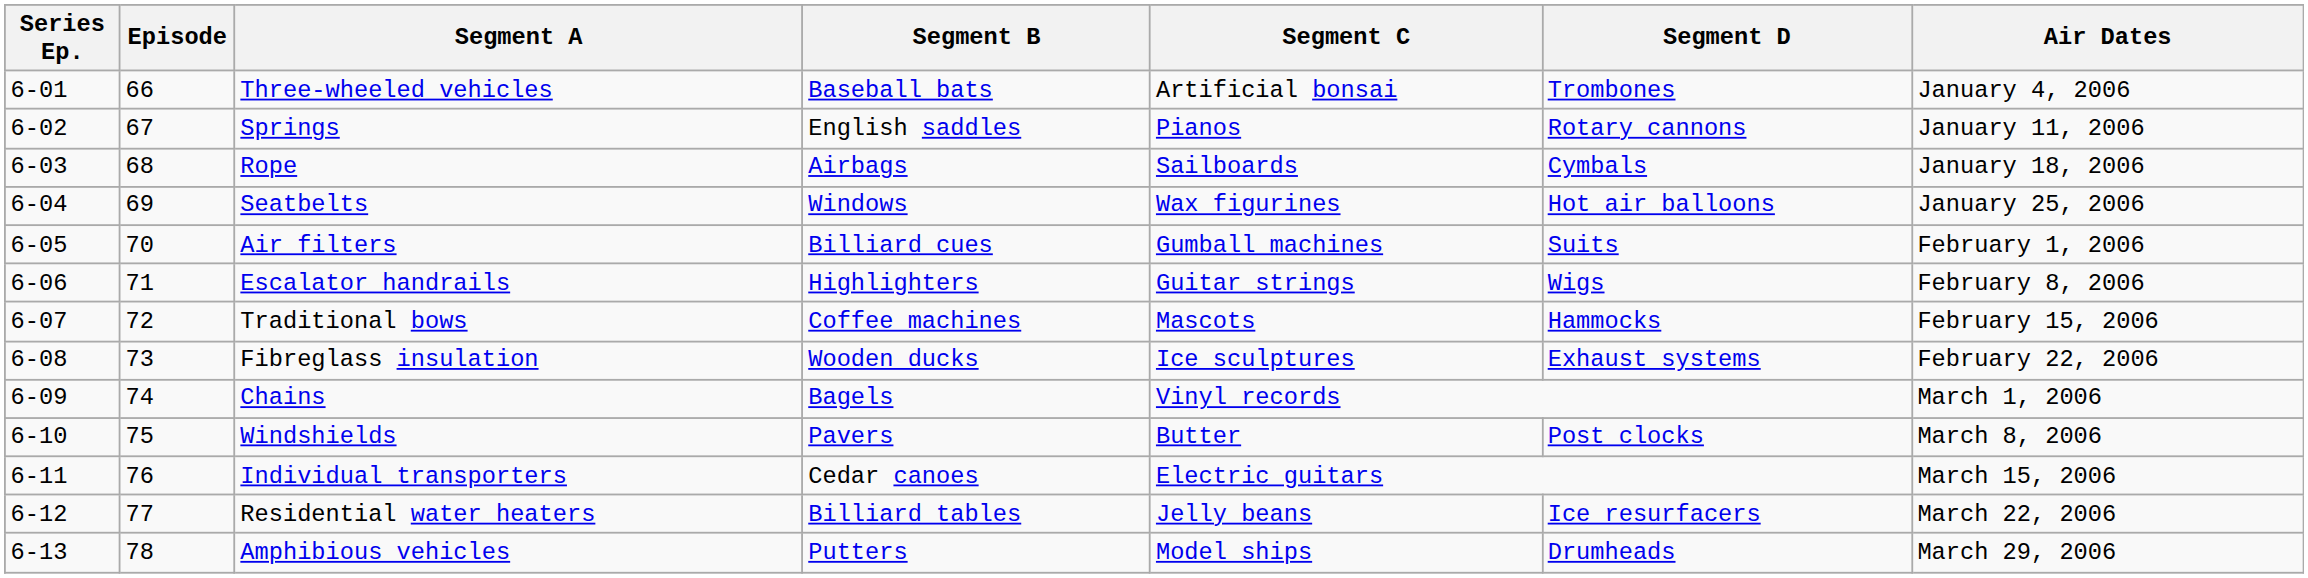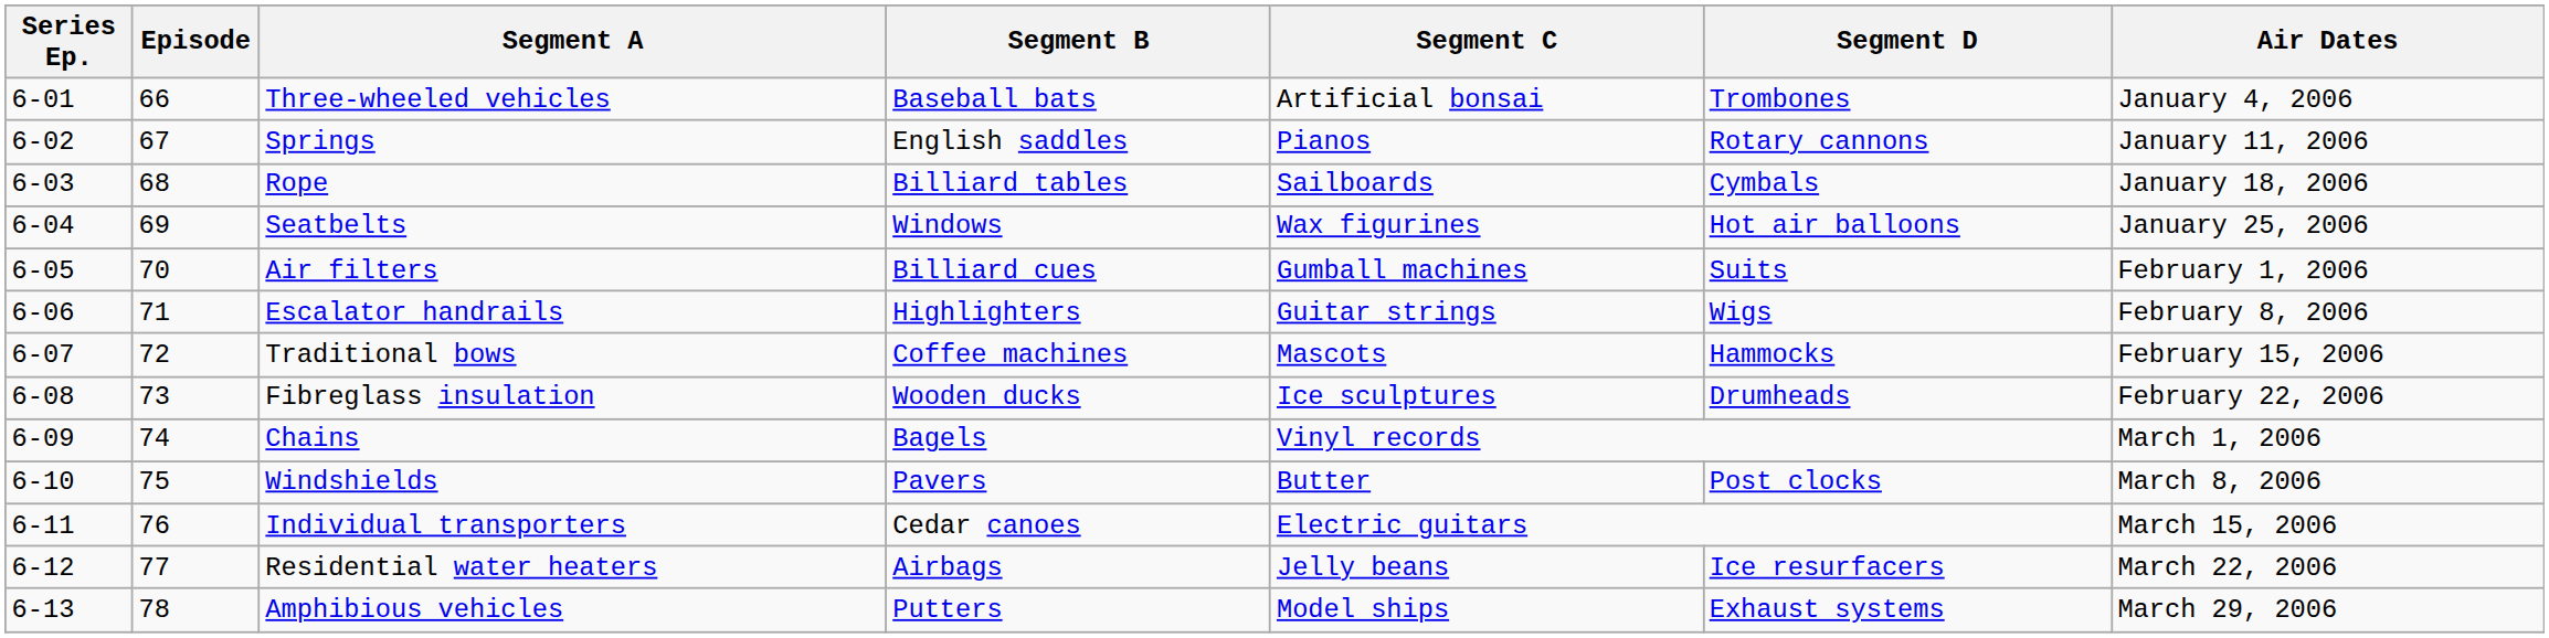 <table class="wikitable" style="width:100%;">
 <tr>
 <th style="width:5%;">Series Ep.</th>
 <th style="width:5%;">Episode</th>
 <th>Segment A</th>
 <th>Segment B</th>
 <th>Segment C</th>
 <th>Segment D</th>
 <th>Air Dates</th>
 </tr>
 <tr>
 <td>6-01</td>
 <td>66</td>
 <td><a href='#'>Three-wheeled vehicles</a></td>
 <td><a href='#'>Baseball bats</a></td>
 <td>Artificial <a href='#'>bonsai</a></td>
 <td><a href='#'>Trombones</a></td>
 <td>January 4, 2006</td>
 </tr>
 <tr>
 <td>6-02</td>
 <td>67</td>
 <td><a href='#'>Springs</a></td>
 <td>English <a href='#'>saddles</a></td>
 <td><a href='#'>Pianos</a></td>
 <td><a href='#'>Rotary cannons</a></td>
 <td>January 11, 2006</td>
 </tr>
 <tr>
 <td>6-03</td>
 <td>68</td>
 <td><a href='#'>Rope</a></td>
-<td><a href='#'>Airbags</a></td>
+<td><a href='#'>Billiard tables</a></td>
 <td><a href='#'>Sailboards</a></td>
 <td><a href='#'>Cymbals</a></td>
 <td>January 18, 2006</td>
 </tr>
 <tr>
 <td>6-04</td>
 <td>69</td>
 <td><a href='#'>Seatbelts</a></td>
 <td><a href='#'>Windows</a></td>
 <td><a href='#'>Wax figurines</a></td>
 <td><a href='#'>Hot air balloons</a></td>
 <td>January 25, 2006</td>
 </tr>
 <tr>
 <td>6-05</td>
 <td>70</td>
 <td><a href='#'>Air filters</a></td>
 <td><a href='#'>Billiard cues</a></td>
 <td><a href='#'>Gumball machines</a></td>
 <td><a href='#'>Suits</a></td>
 <td>February 1, 2006</td>
 </tr>
 <tr>
 <td>6-06</td>
 <td>71</td>
 <td><a href='#'>Escalator handrails</a></td>
 <td><a href='#'>Highlighters</a></td>
 <td><a href='#'>Guitar strings</a></td>
 <td><a href='#'>Wigs</a></td>
 <td>February 8, 2006</td>
 </tr>
 <tr>
 <td>6-07</td>
 <td>72</td>
 <td>Traditional <a href='#'>bows</a></td>
 <td><a href='#'>Coffee machines</a></td>
 <td><a href='#'>Mascots</a></td>
 <td><a href='#'>Hammocks</a></td>
 <td>February 15, 2006</td>
 </tr>
 <tr>
 <td>6-08</td>
 <td>73</td>
 <td>Fibreglass <a href='#'>insulation</a></td>
 <td><a href='#'>Wooden ducks</a></td>
 <td><a href='#'>Ice sculptures</a></td>
-<td><a href='#'>Exhaust systems</a></td>
+<td><a href='#'>Drumheads</a></td>
 <td>February 22, 2006</td>
 </tr>
 <tr>
 <td>6-09</td>
 <td>74</td>
 <td><a href='#'>Chains</a></td>
 <td><a href='#'>Bagels</a></td>
 <td colspan="2"><a href='#'>Vinyl records</a></td>
 <td>March 1, 2006</td>
 </tr>
 <tr>
 <td>6-10</td>
 <td>75</td>
 <td><a href='#'>Windshields</a></td>
 <td><a href='#'>Pavers</a></td>
 <td><a href='#'>Butter</a></td>
 <td><a href='#'>Post clocks</a></td>
 <td>March 8, 2006</td>
 </tr>
 <tr>
 <td>6-11</td>
 <td>76</td>
 <td><a href='#'>Individual transporters</a></td>
 <td>Cedar <a href='#'>canoes</a></td>
 <td colspan="2"><a href='#'>Electric guitars</a></td>
 <td>March 15, 2006</td>
 </tr>
 <tr>
 <td>6-12</td>
 <td>77</td>
 <td>Residential <a href='#'>water heaters</a></td>
-<td><a href='#'>Billiard tables</a></td>
+<td><a href='#'>Airbags</a></td>
 <td><a href='#'>Jelly beans</a></td>
 <td><a href='#'>Ice resurfacers</a></td>
 <td>March 22, 2006</td>
 </tr>
 <tr>
 <td>6-13</td>
 <td>78</td>
 <td><a href='#'>Amphibious vehicles</a></td>
 <td><a href='#'>Putters</a></td>
 <td><a href='#'>Model ships</a></td>
-<td><a href='#'>Drumheads</a></td>
+<td><a href='#'>Exhaust systems</a></td>
 <td>March 29, 2006</td>
 </tr>
 </table>
